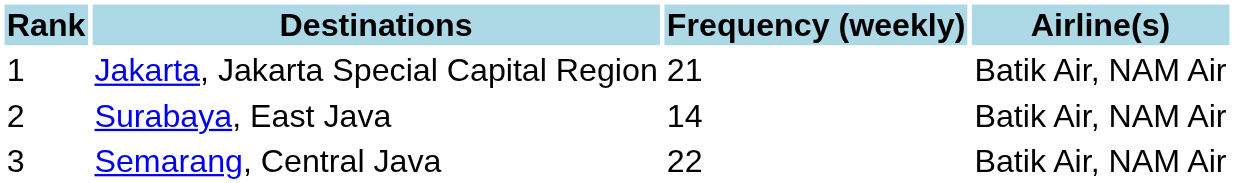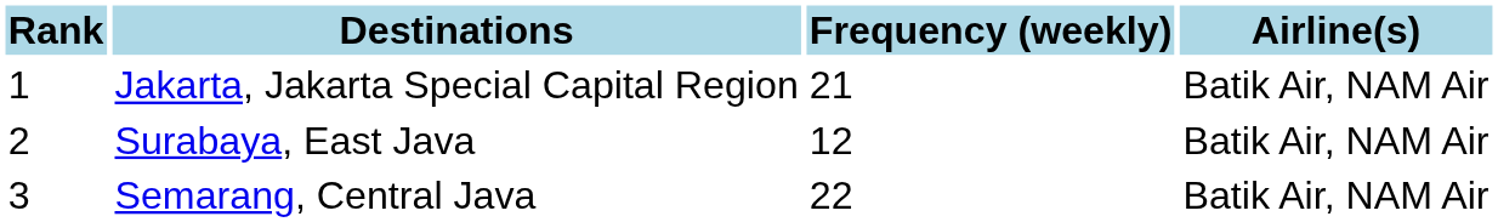 <table class="sortable" style="font-size:89%; align=center;">
 <tr style="background:lightblue;">
 <th>Rank</th>
 <th>Destinations</th>
 <th>Frequency (weekly)</th>
 <th>Airline(s)</th>
 </tr>
 <tr>
 <td>1</td>
 <td> <a href='#'>Jakarta</a>, Jakarta Special Capital Region</td>
 <td>21</td>
 <td>Batik Air, NAM Air</td>
 </tr>
 <tr>
 <td>2</td>
 <td> <a href='#'>Surabaya</a>, East Java</td>
-<td>14</td>
+<td>12</td>
 <td>Batik Air, NAM Air</td>
 </tr>
 <tr>
 <td>3</td>
 <td> <a href='#'>Semarang</a>, Central Java</td>
 <td>22</td>
 <td>Batik Air, NAM Air</td>
 </tr>
 <tr>
 </tr>
 </table>
